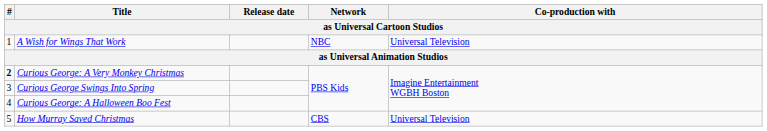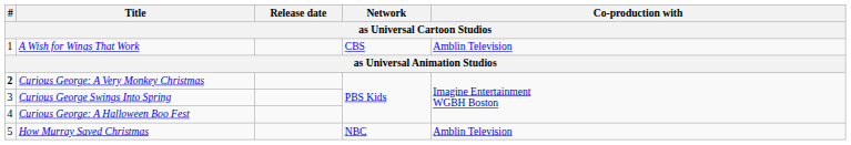 <table class="wikitable sortable" style="width:100%;">
 <tr>
 <th style="width:10px;">#</th>
 <th style="width:350px;">Title</th>
 <th style="width:125px;">Release date</th>
 <th style="width:125px;">Network</th>
 <th>Co-production with</th>
 </tr>
 <tr>
 <th colspan="6" style="background-color:#white;">as Universal Cartoon Studios</th>
 </tr>
 <tr>
 <td>1</td>
 <td><em><a href='#'>A Wish for Wings That Work</a></em></td>
 <td></td>
-<td><a href='#'>NBC</a></td>
-<td><a href='#'>Universal Television</a></td>
+<td><a href='#'>CBS</a></td>
+<td><a href='#'>Amblin Television</a></td>
 </tr>
 <tr>
 <th colspan="6" style="background-color:#white;">as Universal Animation Studios</th>
 </tr>
 <tr>
 <td><strong>2</strong></td>
 <td><em><a href='#'>Curious George: A Very Monkey Christmas</a></em></td>
 <td></td>
 <td rowspan="3"><a href='#'>PBS Kids</a></td>
 <td rowspan="3"><a href='#'>Imagine Entertainment</a><br><a href='#'>WGBH Boston</a></td>
 </tr>
 <tr>
 <td>3</td>
 <td><em><a href='#'>Curious George Swings Into Spring</a></em></td>
 <td></td>
 </tr>
 <tr>
 <td>4</td>
 <td><em><a href='#'>Curious George: A Halloween Boo Fest</a></em></td>
 <td></td>
 </tr>
 <tr>
 <td>5</td>
 <td><em><a href='#'>How Murray Saved Christmas</a></em></td>
 <td></td>
-<td><a href='#'>CBS</a></td>
-<td><a href='#'>Universal Television</a></td>
+<td><a href='#'>NBC</a></td>
+<td><a href='#'>Amblin Television</a></td>
 </tr>
 </table>
